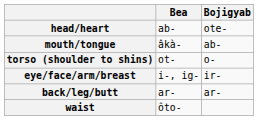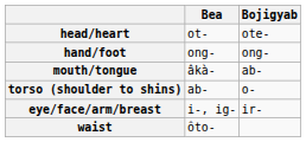 <table class=wikitable>
 <tr>
 <th></th>
 <th>Bea</th>
 <th>Bojigyab</th>
 </tr>
 <tr>
 <th>head/heart</th>
-<td>ab-</td>
+<td>ot-</td>
 <td>ote-</td>
+</tr>
+<tr>
+<th>hand/foot</th>
+<td>ong-</td>
+<td>ong-</td>
 </tr>
 <tr>
 <th>mouth/tongue</th>
 <td>âkà-</td>
 <td>ab-</td>
 </tr>
 <tr>
 <th>torso (shoulder to shins)</th>
-<td>ot-</td>
+<td>ab-</td>
 <td>o-</td>
 </tr>
 <tr>
 <th>eye/face/arm/breast</th>
 <td>i-, ig-</td>
 <td>ir-</td>
 </tr>
 <tr>
-<th>back/leg/butt</th>
-<td>ar-</td>
-<td>ar-</td>
-</tr>
-<tr>
 <th>waist</th>
 <td>ôto-</td>
 <td></td>
 </tr>
 </table>
